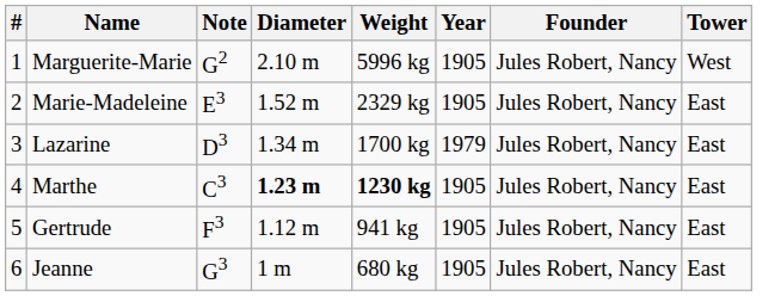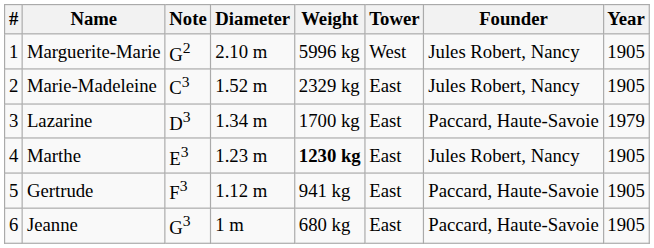 <table class="wikitable sortable">
 <tr>
 <th>#</th>
 <th>Name</th>
 <th>Note</th>
 <th>Diameter</th>
 <th>Weight</th>
+<th>Tower</th>
+<th>Founder</th>
 <th>Year</th>
-<th>Founder</th>
-<th>Tower</th>
 </tr>
 <tr>
 <td>1</td>
 <td>Marguerite-Marie</td>
 <td>G<sup>2</sup></td>
 <td>2.10 m</td>
 <td>5996 kg</td>
+<td>West</td>
+<td>Jules Robert, Nancy</td>
 <td>1905</td>
-<td>Jules Robert, Nancy</td>
-<td>West</td>
 </tr>
 <tr>
 <td>2</td>
 <td>Marie-Madeleine</td>
-<td>E<sup>3</sup></td>
+<td>C<sup>3</sup></td>
 <td>1.52 m</td>
 <td>2329 kg</td>
+<td>East</td>
+<td>Jules Robert, Nancy</td>
 <td>1905</td>
-<td>Jules Robert, Nancy</td>
-<td>East</td>
 </tr>
 <tr>
 <td>3</td>
 <td>Lazarine</td>
 <td>D<sup>3</sup></td>
 <td>1.34 m</td>
 <td>1700 kg</td>
+<td>East</td>
+<td>Paccard, Haute-Savoie</td>
 <td>1979</td>
-<td>Jules Robert, Nancy</td>
-<td>East</td>
 </tr>
 <tr>
 <td>4</td>
 <td>Marthe</td>
-<td>C<sup>3</sup></td>
-<td><strong>1.23 m</strong></td>
+<td>E<sup>3</sup></td>
+<td>1.23 m</td>
 <td><strong>1230 kg</strong></td>
+<td>East</td>
+<td>Jules Robert, Nancy</td>
 <td>1905</td>
-<td>Jules Robert, Nancy</td>
-<td>East</td>
 </tr>
 <tr>
 <td>5</td>
 <td>Gertrude</td>
 <td>F<sup>3</sup></td>
 <td>1.12 m</td>
 <td>941 kg</td>
+<td>East</td>
+<td>Paccard, Haute-Savoie</td>
 <td>1905</td>
-<td>Jules Robert, Nancy</td>
-<td>East</td>
 </tr>
 <tr>
 <td>6</td>
 <td>Jeanne</td>
 <td>G<sup>3</sup></td>
 <td>1 m</td>
 <td>680 kg</td>
+<td>East</td>
+<td>Paccard, Haute-Savoie</td>
 <td>1905</td>
-<td>Jules Robert, Nancy</td>
-<td>East</td>
 </tr>
 </table>
